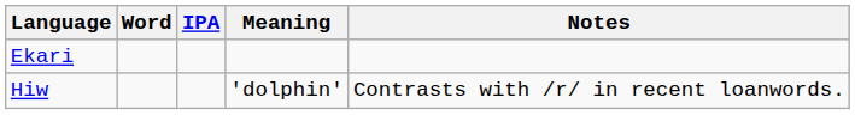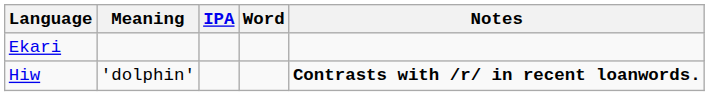 <table class="wikitable">
 <tr>
 <th>Language</th>
+<th>Meaning</th>
+<th><a href='#'>IPA</a></th>
 <th>Word</th>
-<th><a href='#'>IPA</a></th>
-<th>Meaning</th>
 <th>Notes</th>
 </tr>
 <tr>
 <td><a href='#'>Ekari</a></td>
 <td></td>
 <td></td>
 <td></td>
 <td></td>
 </tr>
 <tr>
 <td><a href='#'>Hiw</a></td>
+<td>'dolphin'</td>
 <td></td>
 <td></td>
-<td>'dolphin'</td>
-<td>Contrasts with /r/ in recent loanwords.</td>
+<td><strong>Contrasts with /r/ in recent loanwords.</strong></td>
 </tr>
 </table>
